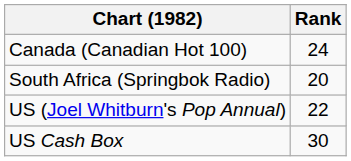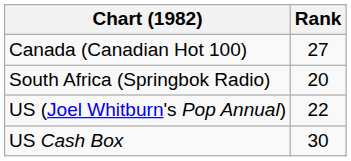 <table class="wikitable sortable">
 <tr>
 <th align="left">Chart (1982)</th>
 <th style="text-align:center;">Rank</th>
 </tr>
 <tr>
 <td>Canada (Canadian Hot 100)</td>
-<td style="text-align:center;">24</td>
+<td style="text-align:center;">27</td>
 </tr>
 <tr>
 <td>South Africa (Springbok Radio)</td>
 <td align="center">20</td>
 </tr>
 <tr>
 <td>US (<a href='#'>Joel Whitburn</a>'s <em>Pop Annual</em>)</td>
 <td style="text-align:center;">22</td>
 </tr>
 <tr>
 <td>US <em>Cash Box</em></td>
 <td style="text-align:center;">30</td>
 </tr>
 </table>
